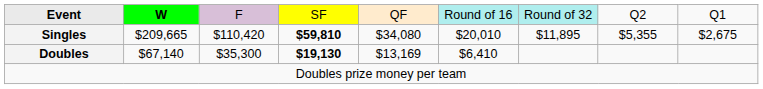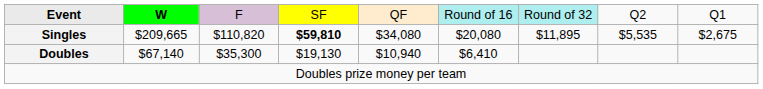 <table class=wikitable style=font-size:90%;text-align:center>
 <tr>
 <td style="width:130px; background:#eaeaea;"><strong>Event</strong></td>
 <td style="width:80px; background:lime;"><strong>W</strong></td>
 <td style="width:85px; background:thistle;">F</td>
 <td style="width:85px; background:#ff0;">SF</td>
 <td style="width:85px; background:#ffebcd;">QF</td>
 <td style="width:85px; background:#afeeee;">Round of 16</td>
 <td style="width:85px; background:#afeeee;">Round of 32</td>
 <td width=85>Q2</td>
 <td width=85>Q1</td>
 </tr>
 <tr>
 <td style="background:#f3f3f3;"><strong>Singles</strong></td>
 <td>$209,665</td>
-<td>$110,420</td>
+<td>$110,820</td>
 <td><strong>$59,810</strong></td>
 <td>$34,080</td>
-<td>$20,010</td>
+<td>$20,080</td>
 <td>$11,895</td>
-<td>$5,355</td>
+<td>$5,535</td>
 <td>$2,675</td>
 </tr>
 <tr>
 <td style="background:#f3f3f3;"><strong>Doubles</strong></td>
 <td>$67,140</td>
 <td>$35,300</td>
-<td><strong>$19,130</strong></td>
-<td>$13,169</td>
+<td>$19,130</td>
+<td>$10,940</td>
 <td>$6,410</td>
 <td></td>
 <td></td>
 <td></td>
 </tr>
 <tr>
 <td colspan=9>Doubles prize money per team</td>
 </tr>
 </table>
